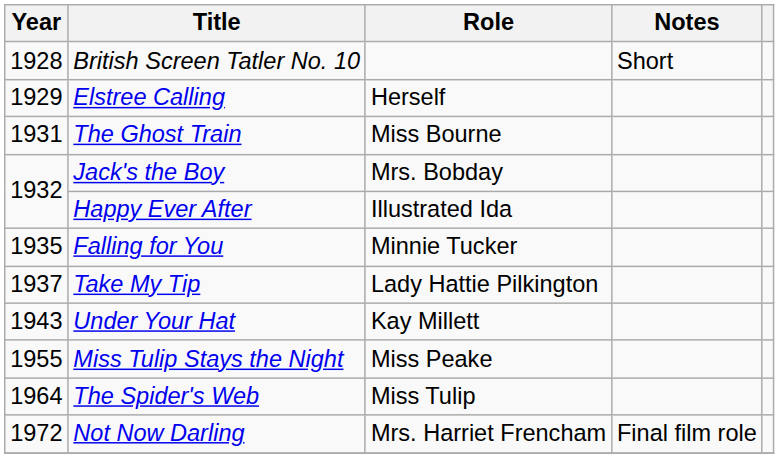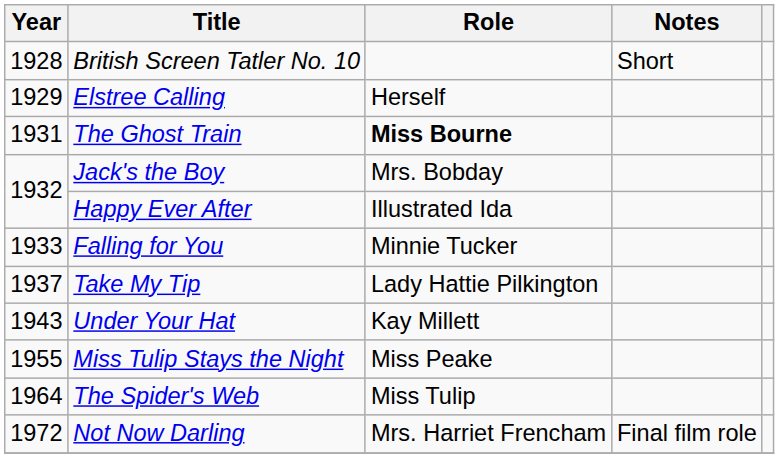 <table class="wikitable sortable">
 <tr>
 <th>Year</th>
 <th>Title</th>
 <th>Role</th>
 <th>Notes</th>
 <th></th>
 </tr>
 <tr>
 <td>1928</td>
 <td><em>British Screen Tatler No. 10</em></td>
 <td></td>
 <td>Short</td>
 <td></td>
 </tr>
 <tr>
 <td>1929</td>
 <td><em><a href='#'>Elstree Calling</a></em></td>
 <td>Herself</td>
 <td></td>
 <td></td>
 </tr>
 <tr>
 <td>1931</td>
 <td><em><a href='#'>The Ghost Train</a></em></td>
-<td>Miss Bourne</td>
+<td><strong>Miss Bourne</strong></td>
 <td></td>
 <td></td>
 </tr>
 <tr>
 <td rowspan="2">1932</td>
 <td><em><a href='#'>Jack's the Boy</a></em></td>
 <td>Mrs. Bobday</td>
 <td></td>
 <td></td>
 </tr>
 <tr>
 <td><em><a href='#'>Happy Ever After</a></em></td>
 <td>Illustrated Ida</td>
 <td></td>
 <td></td>
 </tr>
 <tr>
-<td>1935</td>
+<td>1933</td>
 <td><em><a href='#'>Falling for You</a></em></td>
 <td>Minnie Tucker</td>
 <td></td>
 <td></td>
 </tr>
 <tr>
 <td>1937</td>
 <td><em><a href='#'>Take My Tip</a></em></td>
 <td>Lady Hattie Pilkington</td>
 <td></td>
 <td></td>
 </tr>
 <tr>
 <td>1943</td>
 <td><em><a href='#'>Under Your Hat</a></em></td>
 <td>Kay Millett</td>
 <td></td>
 <td></td>
 </tr>
 <tr>
 <td>1955</td>
 <td><em><a href='#'>Miss Tulip Stays the Night</a></em></td>
 <td>Miss Peake</td>
 <td></td>
 <td></td>
 </tr>
 <tr>
 <td>1964</td>
 <td><em><a href='#'>The Spider's Web</a></em></td>
 <td>Miss Tulip</td>
 <td></td>
 <td></td>
 </tr>
 <tr>
 <td>1972</td>
 <td><em><a href='#'>Not Now Darling</a></em></td>
 <td>Mrs. Harriet Frencham</td>
 <td>Final film role</td>
 <td></td>
 </tr>
 <tr>
 </tr>
 </table>
